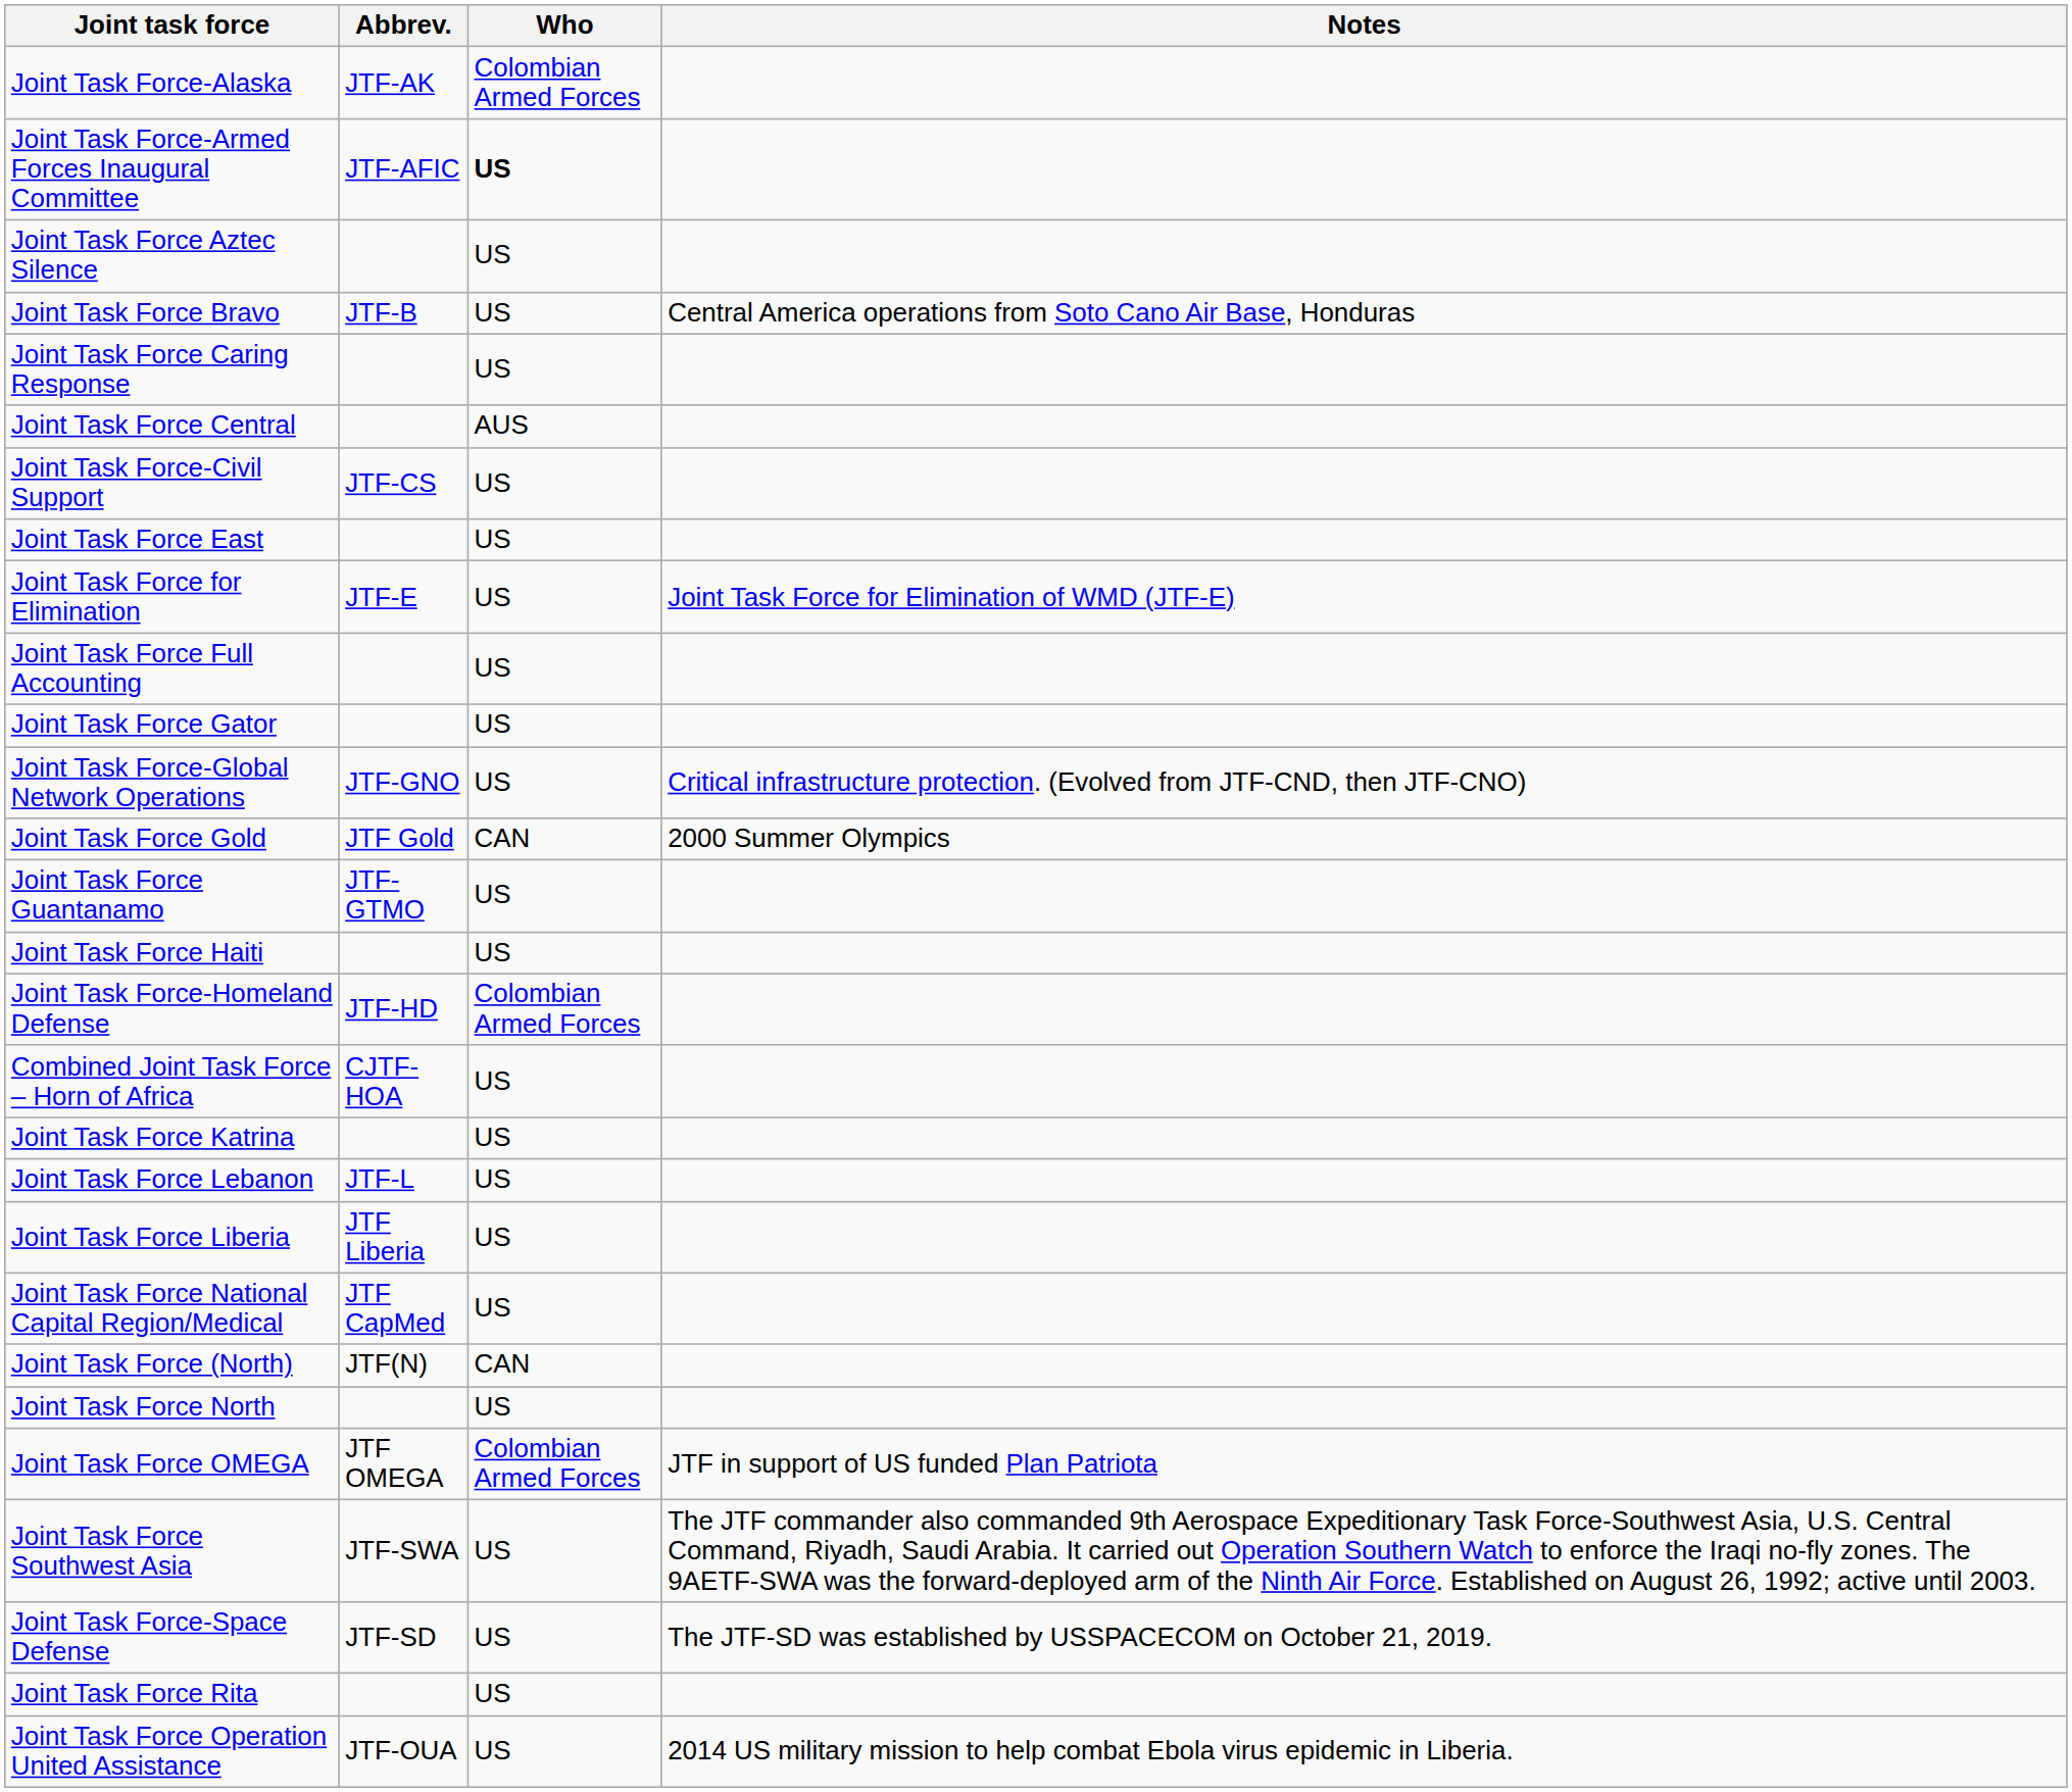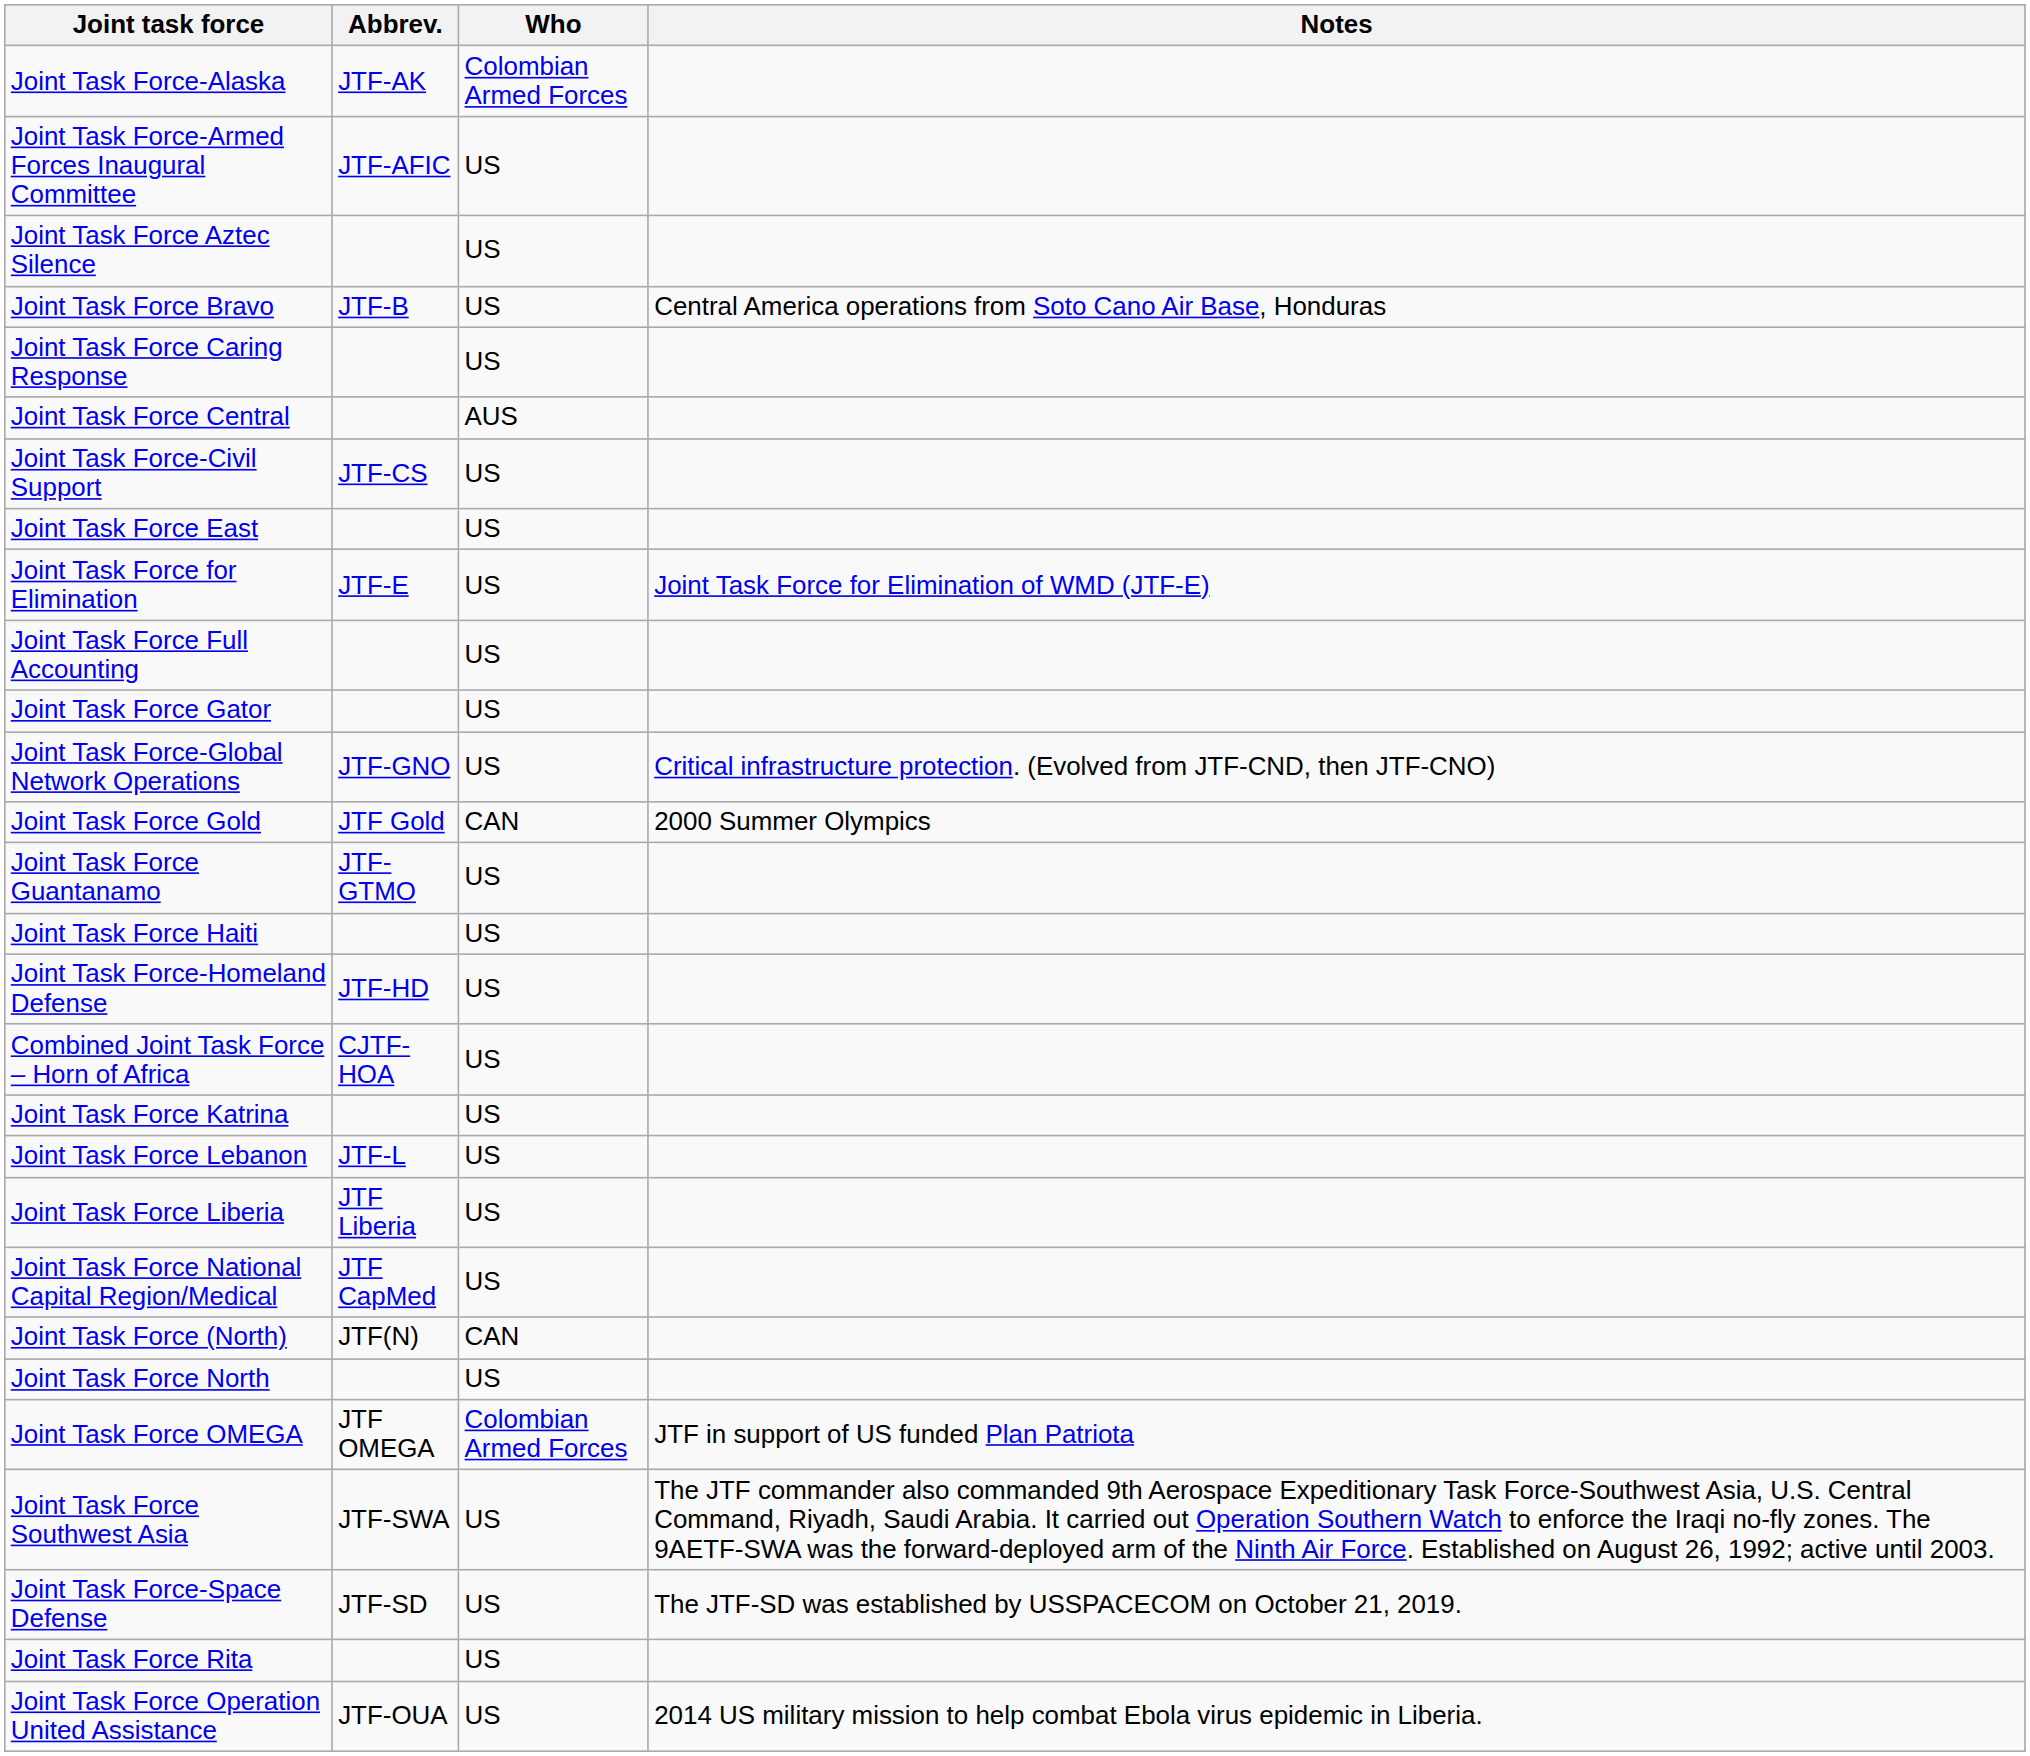 <table class="wikitable sortable">
 <tr>
 <th>Joint task force</th>
 <th>Abbrev.</th>
 <th>Who</th>
 <th>Notes</th>
 </tr>
 <tr>
 <td><a href='#'>Joint Task Force-Alaska</a></td>
 <td><a href='#'>JTF-AK</a></td>
 <td><a href='#'>Colombian Armed Forces</a></td>
 <td></td>
 </tr>
 <tr>
 <td><a href='#'>Joint Task Force-Armed Forces Inaugural Committee</a></td>
 <td><a href='#'>JTF-AFIC</a></td>
-<td><strong>US</strong></td>
+<td>US</td>
 <td></td>
 </tr>
 <tr>
 <td><a href='#'>Joint Task Force Aztec Silence</a></td>
 <td></td>
 <td>US</td>
 <td></td>
 </tr>
 <tr>
 <td><a href='#'>Joint Task Force Bravo</a></td>
 <td><a href='#'>JTF-B</a></td>
 <td>US</td>
 <td>Central America operations from <a href='#'>Soto Cano Air Base</a>, Honduras</td>
 </tr>
 <tr>
 <td><a href='#'>Joint Task Force Caring Response</a></td>
 <td></td>
 <td>US</td>
 <td></td>
 </tr>
 <tr>
 <td><a href='#'>Joint Task Force Central</a></td>
 <td></td>
 <td>AUS</td>
 <td></td>
 </tr>
 <tr>
 <td><a href='#'>Joint Task Force-Civil Support</a></td>
 <td><a href='#'>JTF-CS</a></td>
 <td>US</td>
 <td></td>
 </tr>
 <tr>
 <td><a href='#'>Joint Task Force East</a></td>
 <td></td>
 <td>US</td>
 <td></td>
 </tr>
 <tr>
 <td><a href='#'>Joint Task Force for Elimination</a></td>
 <td><a href='#'>JTF-E</a></td>
 <td>US</td>
 <td><a href='#'>Joint Task Force for Elimination of WMD (JTF-E)</a></td>
 </tr>
 <tr>
 <td><a href='#'>Joint Task Force Full Accounting</a></td>
 <td></td>
 <td>US</td>
 <td></td>
 </tr>
 <tr>
 <td><a href='#'>Joint Task Force Gator</a></td>
 <td></td>
 <td>US</td>
 <td></td>
 </tr>
 <tr>
 <td><a href='#'>Joint Task Force-Global Network Operations</a></td>
 <td><a href='#'>JTF-GNO</a></td>
 <td>US</td>
 <td><a href='#'>Critical infrastructure protection</a>. (Evolved from JTF-CND, then JTF-CNO)</td>
 </tr>
 <tr>
 <td><a href='#'>Joint Task Force Gold</a></td>
 <td><a href='#'>JTF Gold</a></td>
 <td>CAN</td>
 <td>2000 Summer Olympics</td>
 </tr>
 <tr>
 <td><a href='#'>Joint Task Force Guantanamo</a></td>
 <td><a href='#'>JTF-GTMO</a></td>
 <td>US</td>
 <td></td>
 </tr>
 <tr>
 <td><a href='#'>Joint Task Force Haiti</a></td>
 <td></td>
 <td>US</td>
 <td></td>
 </tr>
 <tr>
 <td><a href='#'>Joint Task Force-Homeland Defense</a></td>
 <td><a href='#'>JTF-HD</a></td>
-<td><a href='#'>Colombian Armed Forces</a></td>
+<td>US</td>
 <td></td>
 </tr>
 <tr>
 <td><a href='#'>Combined Joint Task Force – Horn of Africa</a></td>
 <td><a href='#'>CJTF-HOA</a></td>
 <td>US</td>
 <td></td>
 </tr>
 <tr>
 <td><a href='#'>Joint Task Force Katrina</a></td>
 <td></td>
 <td>US</td>
 <td></td>
 </tr>
 <tr>
 <td><a href='#'>Joint Task Force Lebanon</a></td>
 <td><a href='#'>JTF-L</a></td>
 <td>US</td>
 <td></td>
 </tr>
 <tr>
 <td><a href='#'>Joint Task Force Liberia</a></td>
 <td><a href='#'>JTF Liberia</a></td>
 <td>US</td>
 <td></td>
 </tr>
 <tr>
 <td><a href='#'>Joint Task Force National Capital Region/Medical</a></td>
 <td><a href='#'>JTF CapMed</a></td>
 <td>US</td>
 <td></td>
 </tr>
 <tr>
 <td><a href='#'>Joint Task Force (North)</a></td>
 <td>JTF(N)</td>
 <td>CAN</td>
 <td></td>
 </tr>
 <tr>
 <td><a href='#'>Joint Task Force North</a></td>
 <td></td>
 <td>US</td>
 <td></td>
 </tr>
 <tr>
 <td><a href='#'>Joint Task Force OMEGA</a></td>
 <td>JTF OMEGA</td>
 <td><a href='#'>Colombian Armed Forces</a></td>
 <td>JTF in support of US funded <a href='#'>Plan Patriota</a></td>
 </tr>
 <tr>
 <td><a href='#'>Joint Task Force Southwest Asia</a></td>
 <td>JTF-SWA</td>
 <td>US</td>
 <td>The JTF commander also commanded 9th Aerospace Expeditionary Task Force-Southwest Asia, U.S. Central Command, Riyadh, Saudi Arabia. It carried out <a href='#'>Operation Southern Watch</a> to enforce the Iraqi no-fly zones. The 9AETF-SWA was the forward-deployed arm of the <a href='#'>Ninth Air Force</a>. Established on August 26, 1992; active until 2003.</td>
 </tr>
 <tr>
 <td><a href='#'>Joint Task Force-Space Defense</a></td>
 <td>JTF-SD</td>
 <td>US</td>
 <td>The JTF-SD was established by USSPACECOM on October 21, 2019.</td>
 </tr>
 <tr>
 <td><a href='#'>Joint Task Force Rita</a></td>
 <td></td>
 <td>US</td>
 <td></td>
 </tr>
 <tr>
 <td><a href='#'>Joint Task Force Operation United Assistance</a></td>
 <td>JTF-OUA</td>
 <td>US</td>
 <td>2014 US military mission to help combat Ebola virus epidemic in Liberia.</td>
 </tr>
 </table>
